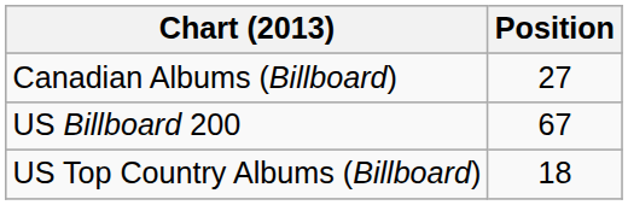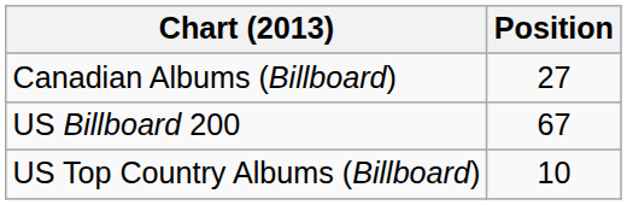 <table class="wikitable sortable">
 <tr>
 <th>Chart (2013)</th>
 <th>Position</th>
 </tr>
 <tr>
 <td>Canadian Albums (<em>Billboard</em>)</td>
 <td style="text-align:center;">27</td>
 </tr>
 <tr>
 <td>US <em>Billboard</em> 200</td>
 <td style="text-align:center;">67</td>
 </tr>
 <tr>
 <td>US Top Country Albums (<em>Billboard</em>)</td>
-<td style="text-align:center;">18</td>
+<td style="text-align:center;">10</td>
 </tr>
 </table>
